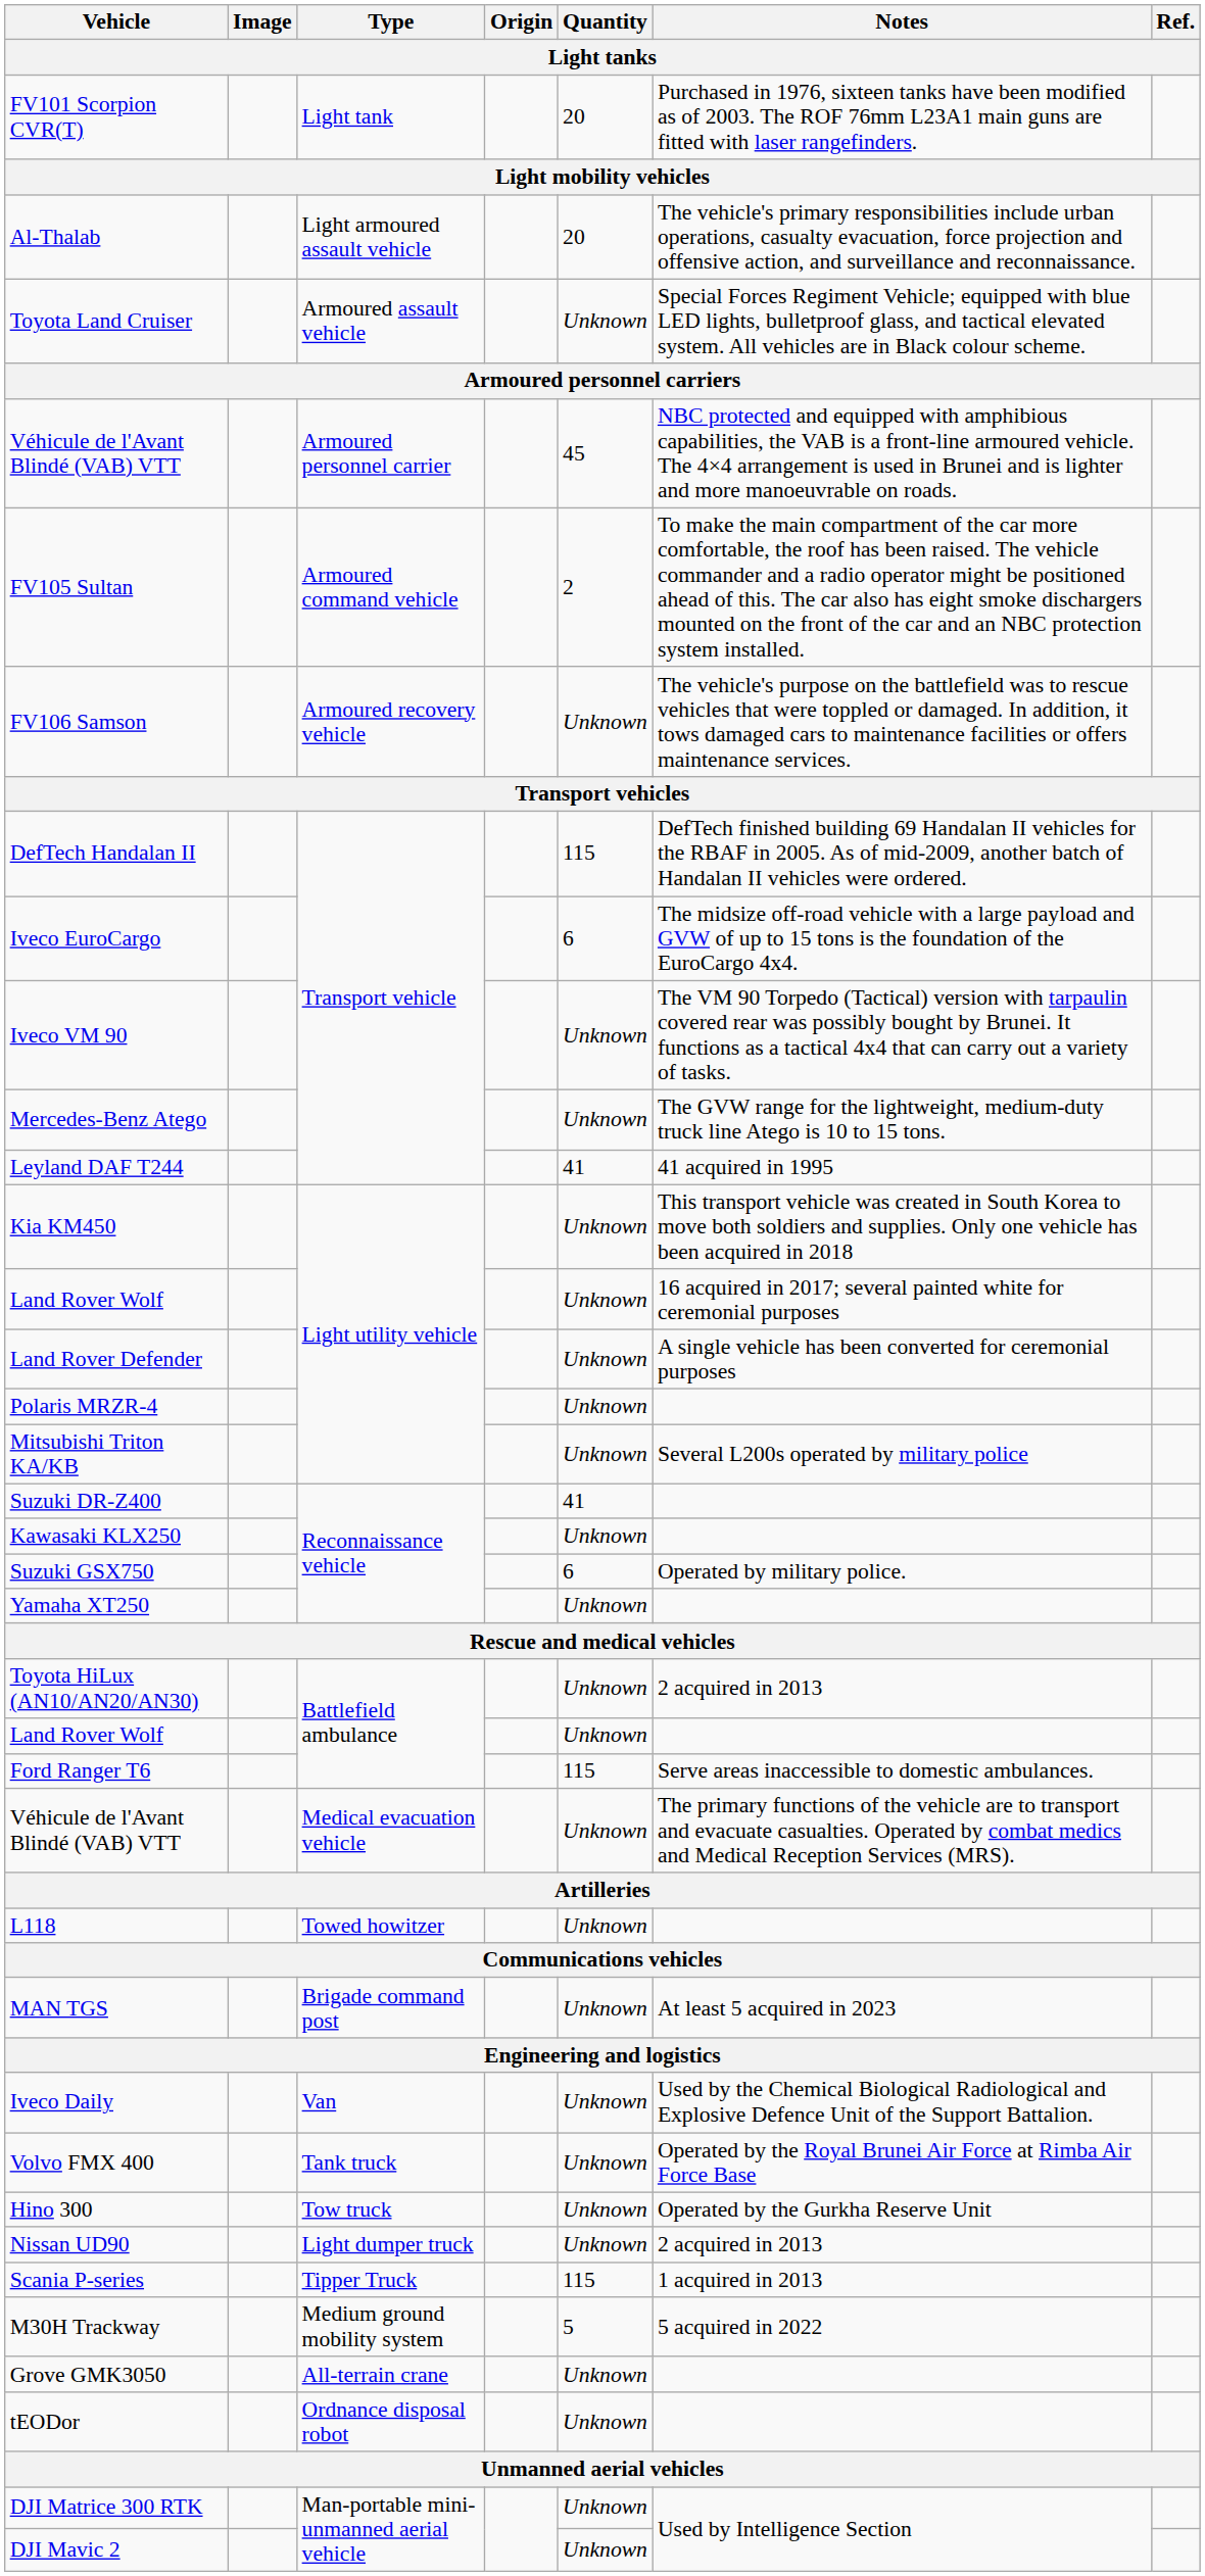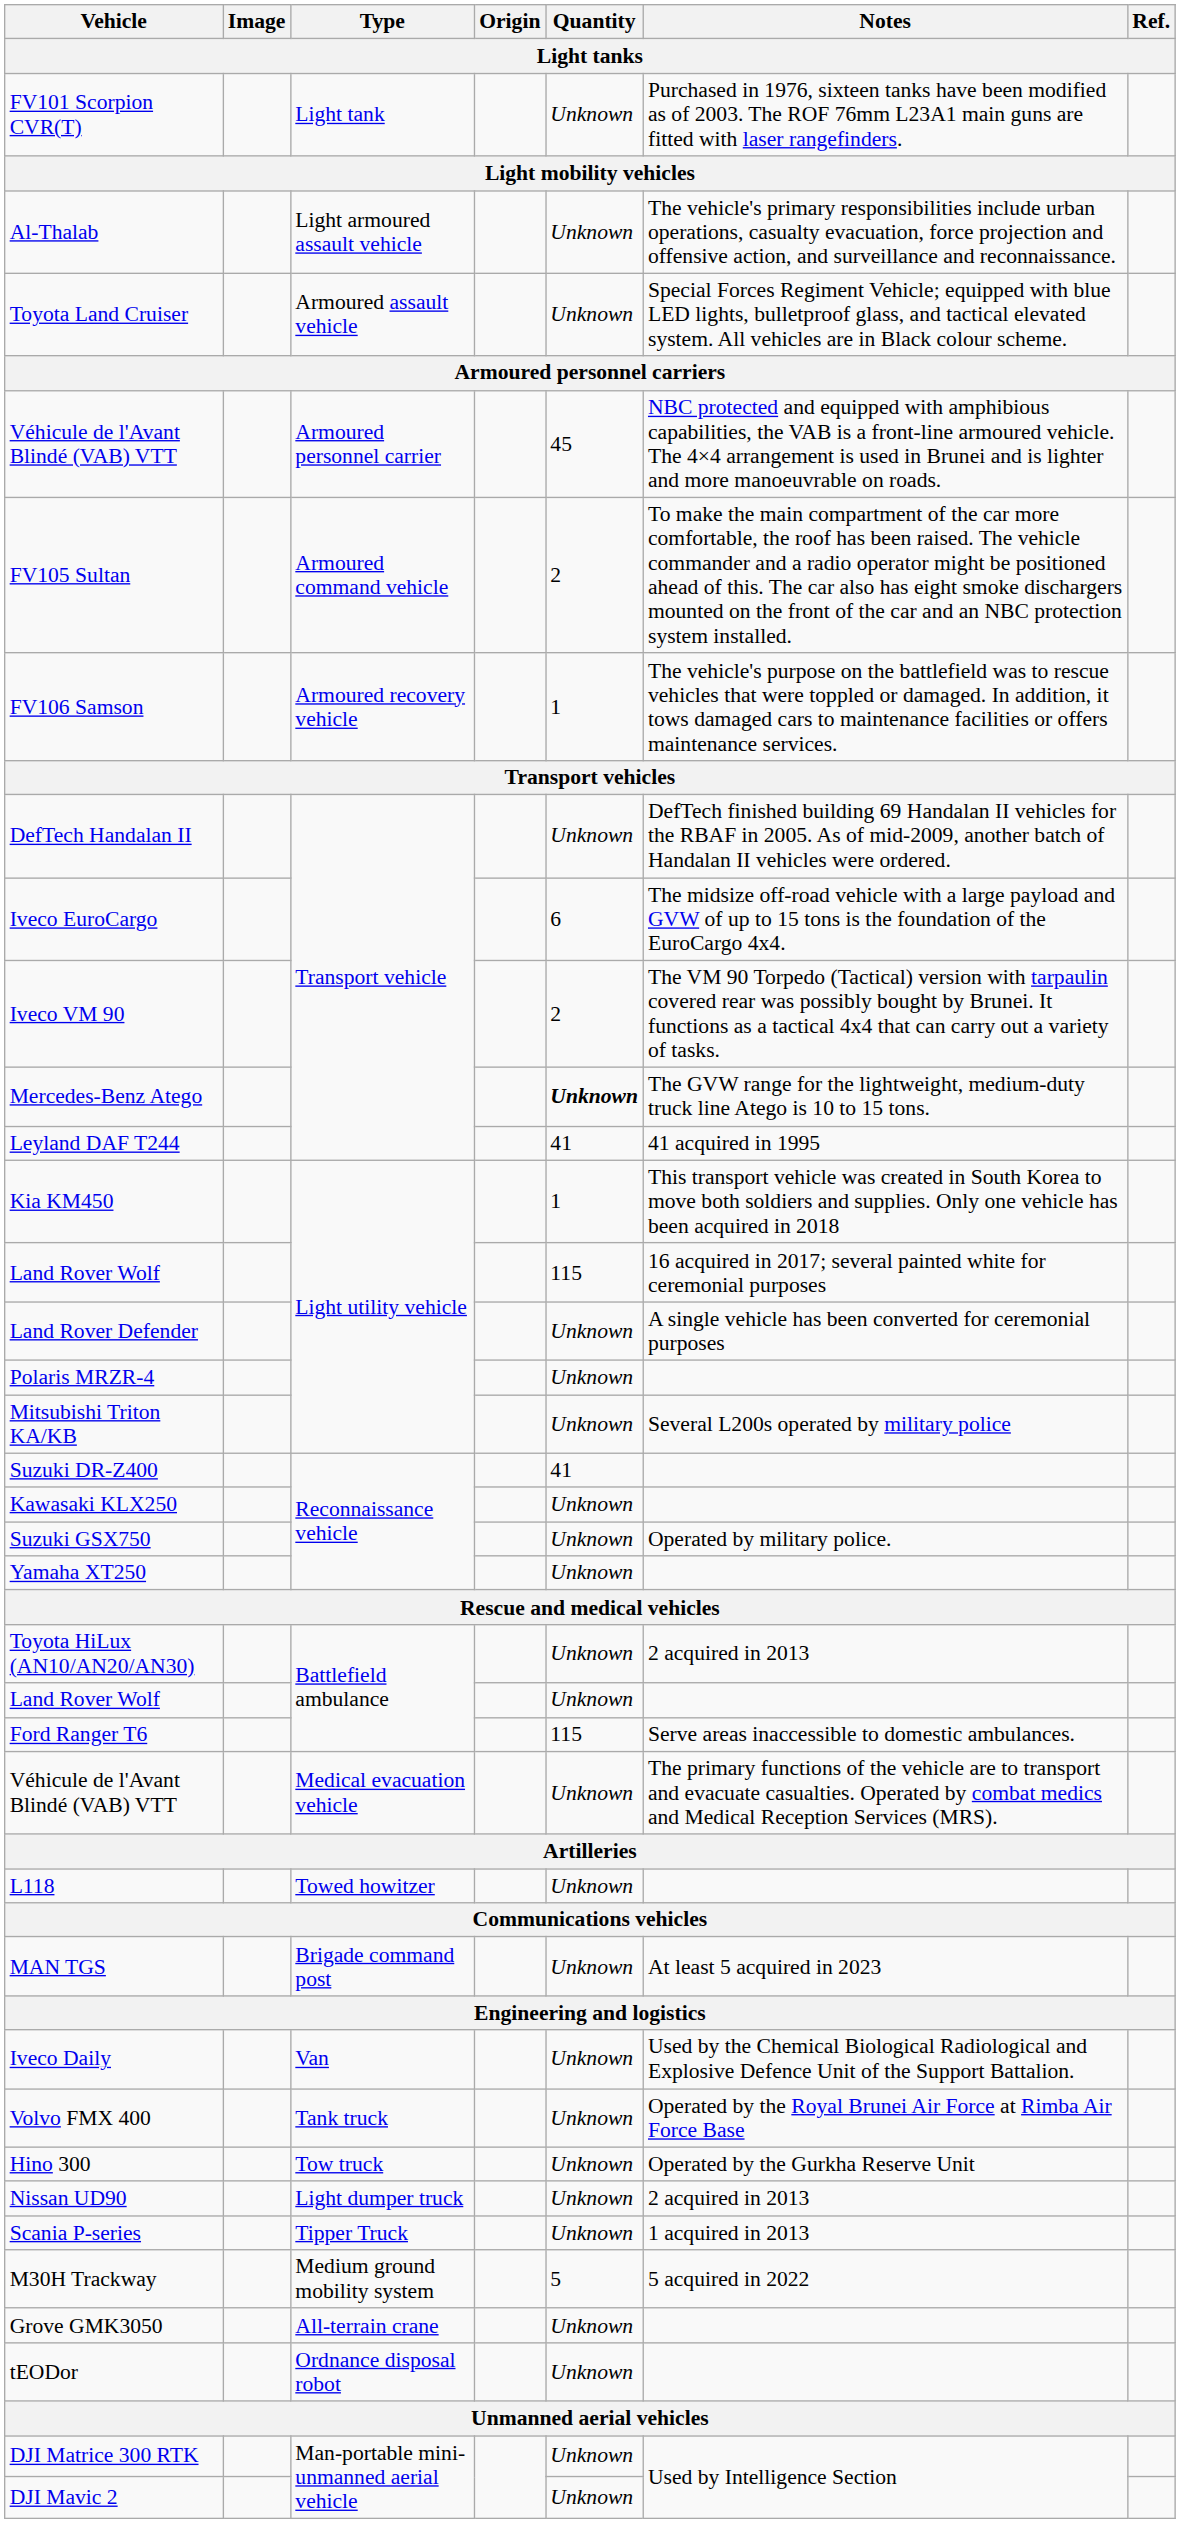 <table class="wikitable">
 <tr>
 <th>Vehicle</th>
 <th>Image</th>
 <th>Type</th>
 <th>Origin</th>
 <th>Quantity</th>
 <th>Notes</th>
 <th>Ref.</th>
 </tr>
 <tr>
 <th colspan="7">Light tanks</th>
 </tr>
 <tr>
 <td><a href='#'>FV101 Scorpion CVR(T)</a></td>
 <td></td>
 <td><a href='#'>Light tank</a></td>
 <td></td>
-<td>20</td>
+<td><em>Unknown</em></td>
 <td>Purchased in 1976, sixteen tanks have been modified as of 2003. The ROF 76mm L23A1 main guns are fitted with <a href='#'>laser rangefinders</a>.</td>
 <td></td>
 </tr>
 <tr>
 <th colspan="7">Light mobility vehicles</th>
 </tr>
 <tr>
 <td><a href='#'>Al-Thalab</a></td>
 <td></td>
 <td>Light armoured <a href='#'>assault vehicle</a></td>
 <td><br></td>
-<td>20</td>
+<td><em>Unknown</em></td>
 <td>The vehicle's primary responsibilities include urban operations, casualty evacuation, force projection and offensive action, and surveillance and reconnaissance.</td>
 <td></td>
 </tr>
 <tr>
 <td><a href='#'>Toyota Land Cruiser</a></td>
 <td></td>
 <td>Armoured <a href='#'>assault vehicle</a></td>
 <td></td>
 <td><em>Unknown</em></td>
 <td>Special Forces Regiment Vehicle; equipped with blue LED lights, bulletproof glass, and tactical elevated system. All vehicles are in Black colour scheme.</td>
 <td></td>
 </tr>
 <tr>
 <th colspan="7">Armoured personnel carriers</th>
 </tr>
 <tr>
 <td><a href='#'>Véhicule de l'Avant Blindé (VAB) VTT</a></td>
 <td></td>
 <td><a href='#'>Armoured personnel carrier</a></td>
 <td></td>
 <td>45</td>
 <td><a href='#'>NBC protected</a> and equipped with amphibious capabilities, the VAB is a front-line armoured vehicle. The 4×4 arrangement is used in Brunei and is lighter and more manoeuvrable on roads.</td>
 <td></td>
 </tr>
 <tr>
 <td><a href='#'>FV105 Sultan</a></td>
 <td></td>
 <td><a href='#'>Armoured command vehicle</a></td>
 <td></td>
 <td>2</td>
 <td>To make the main compartment of the car more comfortable, the roof has been raised. The vehicle commander and a radio operator might be positioned ahead of this. The car also has eight smoke dischargers mounted on the front of the car and an NBC protection system installed.</td>
 <td></td>
 </tr>
 <tr>
 <td><a href='#'>FV106 Samson</a></td>
 <td></td>
 <td><a href='#'>Armoured recovery vehicle</a></td>
 <td></td>
-<td><em>Unknown</em></td>
+<td>1</td>
 <td>The vehicle's purpose on the battlefield was to rescue vehicles that were toppled or damaged. In addition, it tows damaged cars to maintenance facilities or offers maintenance services.</td>
 <td></td>
 </tr>
 <tr>
 <th colspan="7">Transport vehicles</th>
 </tr>
 <tr>
 <td><a href='#'>DefTech Handalan II</a></td>
 <td></td>
 <td rowspan="5"><a href='#'>Transport vehicle</a></td>
 <td></td>
-<td>115</td>
+<td><em>Unknown</em></td>
 <td>DefTech finished building 69 Handalan II vehicles for the RBAF in 2005. As of mid-2009, another batch of Handalan II vehicles were ordered.</td>
 <td></td>
 </tr>
 <tr>
 <td><a href='#'>Iveco EuroCargo</a></td>
 <td></td>
 <td></td>
 <td>6</td>
 <td>The midsize off-road vehicle with a large payload and <a href='#'>GVW</a> of up to 15 tons is the foundation of the EuroCargo 4x4.</td>
 <td></td>
 </tr>
 <tr>
 <td><a href='#'>Iveco VM 90</a></td>
 <td></td>
 <td></td>
-<td><em>Unknown</em></td>
+<td>2</td>
 <td>The VM 90 Torpedo (Tactical) version with <a href='#'>tarpaulin</a> covered rear was possibly bought by Brunei. It functions as a tactical 4x4 that can carry out a variety of tasks.</td>
 <td></td>
 </tr>
 <tr>
 <td><a href='#'>Mercedes-Benz Atego</a></td>
 <td></td>
 <td></td>
-<td><em>Unknown</em></td>
+<td><strong><em>Unknown</em></strong></td>
 <td>The GVW range for the lightweight, medium-duty truck line Atego is 10 to 15 tons.</td>
 <td></td>
 </tr>
 <tr>
 <td><a href='#'>Leyland DAF T244</a></td>
 <td></td>
 <td></td>
 <td>41</td>
 <td>41 acquired in 1995</td>
 <td></td>
 </tr>
 <tr>
 <td><a href='#'>Kia KM450</a></td>
 <td></td>
 <td rowspan="5"><a href='#'>Light utility vehicle</a></td>
 <td></td>
-<td><em>Unknown</em></td>
+<td>1</td>
 <td>This transport vehicle was created in South Korea to move both soldiers and supplies. Only one vehicle has been acquired in 2018</td>
 <td></td>
 </tr>
 <tr>
 <td><a href='#'>Land Rover Wolf</a></td>
 <td></td>
 <td></td>
-<td><em>Unknown</em></td>
+<td>115</td>
 <td>16 acquired in 2017; several painted white for ceremonial purposes</td>
 <td></td>
 </tr>
 <tr>
 <td><a href='#'>Land Rover Defender</a></td>
 <td></td>
 <td></td>
 <td><em>Unknown</em></td>
 <td>A single vehicle has been converted for ceremonial purposes</td>
 <td></td>
 </tr>
 <tr>
 <td><a href='#'>Polaris MRZR-4</a></td>
 <td></td>
 <td></td>
 <td><em>Unknown</em></td>
 <td></td>
 <td></td>
 </tr>
 <tr>
 <td><a href='#'>Mitsubishi Triton KA/KB</a></td>
 <td><br></td>
 <td></td>
 <td><em>Unknown</em></td>
 <td>Several L200s operated by <a href='#'>military police</a></td>
 <td></td>
 </tr>
 <tr>
 <td><a href='#'>Suzuki DR-Z400</a></td>
 <td></td>
 <td rowspan="4"><a href='#'>Reconnaissance vehicle</a></td>
 <td></td>
 <td>41</td>
 <td></td>
 <td></td>
 </tr>
 <tr>
 <td><a href='#'>Kawasaki KLX250</a></td>
 <td></td>
 <td></td>
 <td><em>Unknown</em></td>
 <td></td>
 <td></td>
 </tr>
 <tr>
 <td><a href='#'>Suzuki GSX750</a></td>
 <td></td>
 <td></td>
-<td>6</td>
+<td><em>Unknown</em></td>
 <td>Operated by military police.</td>
 <td></td>
 </tr>
 <tr>
 <td><a href='#'>Yamaha XT250</a></td>
 <td></td>
 <td></td>
 <td><em>Unknown</em></td>
 <td></td>
 <td></td>
 </tr>
 <tr>
 <th colspan="7">Rescue and medical vehicles</th>
 </tr>
 <tr>
 <td><a href='#'>Toyota HiLux (AN10/AN20/AN30)</a></td>
 <td></td>
 <td rowspan="3"><a href='#'>Battlefield</a> ambulance</td>
 <td></td>
 <td><em>Unknown</em></td>
 <td>2 acquired in 2013</td>
 <td></td>
 </tr>
 <tr>
 <td><a href='#'>Land Rover Wolf</a></td>
 <td></td>
 <td></td>
 <td><em>Unknown</em></td>
 <td></td>
 <td></td>
 </tr>
 <tr>
 <td><a href='#'>Ford Ranger T6</a></td>
 <td></td>
 <td></td>
 <td>115</td>
 <td>Serve areas inaccessible to domestic ambulances.</td>
 <td></td>
 </tr>
 <tr>
 <td>Véhicule de l'Avant Blindé (VAB) VTT</td>
 <td></td>
 <td><a href='#'>Medical evacuation vehicle</a></td>
 <td></td>
 <td><em>Unknown</em></td>
 <td>The primary functions of the vehicle are to transport and evacuate casualties. Operated by <a href='#'>combat medics</a> and Medical Reception Services (MRS).</td>
 <td></td>
 </tr>
 <tr>
 <th colspan="7">Artilleries</th>
 </tr>
 <tr>
 <td><a href='#'>L118</a></td>
 <td></td>
 <td><a href='#'>Towed howitzer</a></td>
 <td></td>
 <td><em>Unknown</em></td>
 <td></td>
 <td></td>
 </tr>
 <tr>
 <th colspan="7">Communications vehicles</th>
 </tr>
 <tr>
 <td><a href='#'>MAN TGS</a></td>
 <td></td>
 <td><a href='#'>Brigade command post</a></td>
 <td> <br></td>
 <td><em>Unknown</em></td>
 <td>At least 5 acquired in 2023</td>
 <td></td>
 </tr>
 <tr>
 <th colspan="7">Engineering and logistics</th>
 </tr>
 <tr>
 <td><a href='#'>Iveco Daily</a></td>
 <td></td>
 <td><a href='#'>Van</a></td>
 <td></td>
 <td><em>Unknown</em></td>
 <td>Used by the Chemical Biological Radiological and Explosive Defence Unit of the Support Battalion.</td>
 <td></td>
 </tr>
 <tr>
 <td><a href='#'>Volvo</a> FMX 400</td>
 <td></td>
 <td><a href='#'>Tank truck</a></td>
 <td></td>
 <td><em>Unknown</em></td>
 <td>Operated by the <a href='#'>Royal Brunei Air Force</a> at <a href='#'>Rimba Air Force Base</a></td>
 <td></td>
 </tr>
 <tr>
 <td><a href='#'>Hino</a> 300</td>
 <td></td>
 <td><a href='#'>Tow truck</a></td>
 <td></td>
 <td><em>Unknown</em></td>
 <td>Operated by the Gurkha Reserve Unit</td>
 <td></td>
 </tr>
 <tr>
 <td><a href='#'>Nissan UD90</a></td>
 <td></td>
 <td><a href='#'>Light dumper truck</a></td>
 <td></td>
 <td><em>Unknown</em></td>
 <td>2 acquired in 2013</td>
 <td></td>
 </tr>
 <tr>
 <td><a href='#'>Scania P-series</a></td>
 <td></td>
 <td><a href='#'>Tipper Truck</a></td>
 <td></td>
-<td>115</td>
+<td><em>Unknown</em></td>
 <td>1 acquired in 2013</td>
 <td></td>
 </tr>
 <tr>
 <td>M30H Trackway</td>
 <td></td>
 <td>Medium ground mobility system</td>
 <td></td>
 <td>5</td>
 <td>5 acquired in 2022</td>
 <td></td>
 </tr>
 <tr>
 <td>Grove GMK3050</td>
 <td></td>
 <td><a href='#'>All-terrain crane</a></td>
 <td></td>
 <td><em>Unknown</em></td>
 <td></td>
 <td></td>
 </tr>
 <tr>
 <td>tEODor</td>
 <td></td>
 <td><a href='#'>Ordnance disposal robot</a></td>
 <td></td>
 <td><em>Unknown</em></td>
 <td></td>
 <td></td>
 </tr>
 <tr>
 <th colspan="7">Unmanned aerial vehicles</th>
 </tr>
 <tr>
 <td><a href='#'>DJI Matrice 300 RTK</a></td>
 <td></td>
 <td rowspan="2">Man-portable mini-<a href='#'>unmanned aerial vehicle</a></td>
 <td rowspan="2"></td>
 <td><em>Unknown</em></td>
 <td rowspan="2">Used by Intelligence Section</td>
 <td></td>
 </tr>
 <tr>
 <td><a href='#'>DJI Mavic 2</a></td>
 <td></td>
 <td><em>Unknown</em></td>
 <td></td>
 </tr>
 </table>
